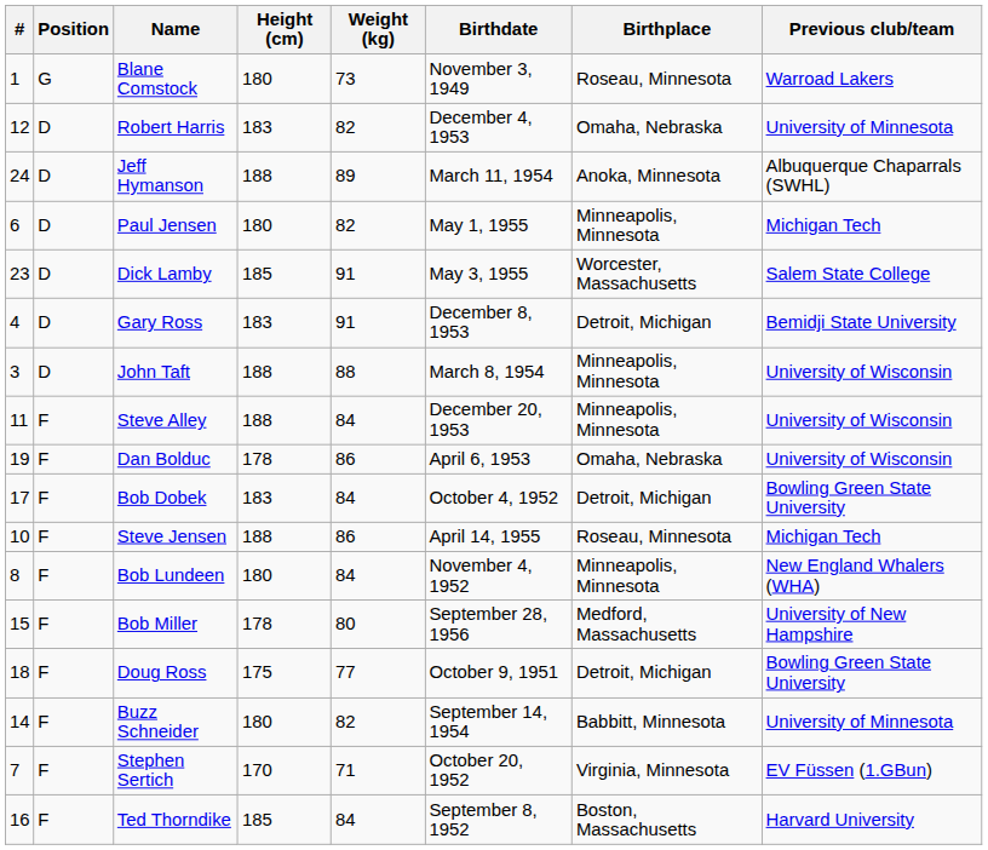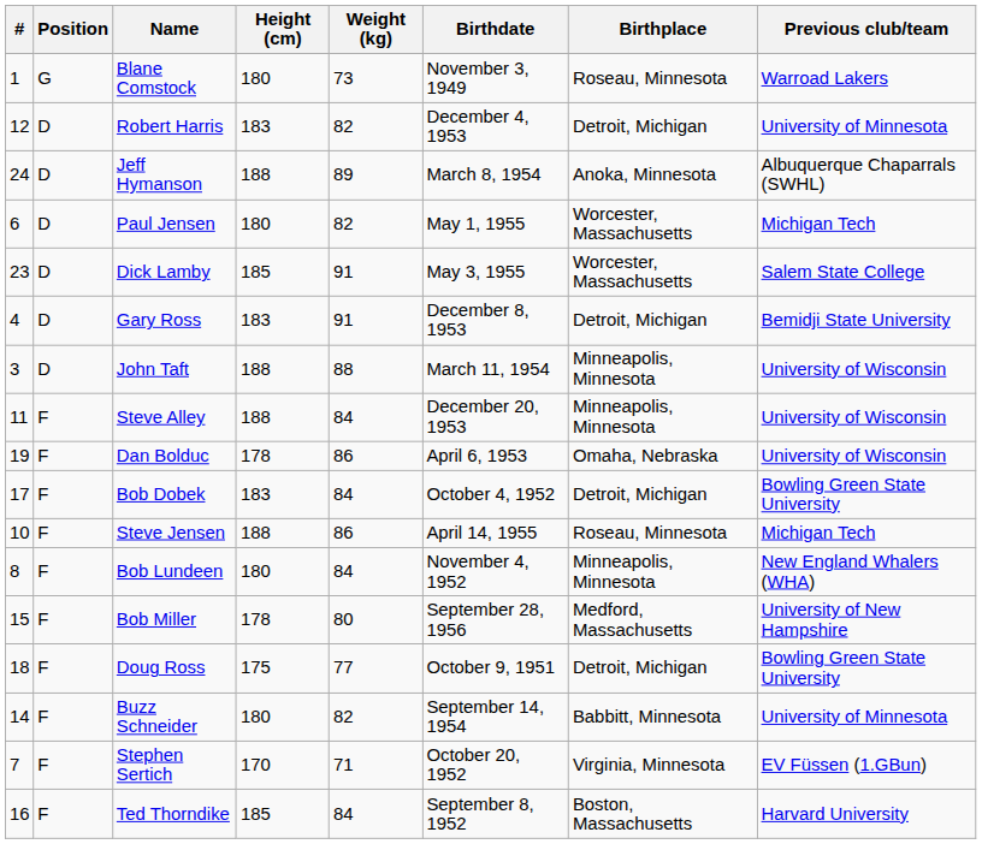 <table class="wikitable sortable">
 <tr>
 <th>#</th>
 <th>Position</th>
 <th>Name</th>
 <th>Height (cm)</th>
 <th>Weight (kg)</th>
 <th>Birthdate</th>
 <th>Birthplace</th>
 <th>Previous club/team</th>
 </tr>
 <tr>
 <td>1</td>
 <td>G</td>
 <td><a href='#'>Blane Comstock</a></td>
 <td>180</td>
 <td>73</td>
 <td>November 3, 1949</td>
 <td>Roseau, Minnesota</td>
 <td><a href='#'>Warroad Lakers</a></td>
 </tr>
 <tr>
 <td>12</td>
 <td>D</td>
 <td><a href='#'>Robert Harris</a></td>
 <td>183</td>
 <td>82</td>
 <td>December 4, 1953</td>
-<td>Omaha, Nebraska</td>
+<td>Detroit, Michigan</td>
 <td><a href='#'>University of Minnesota</a></td>
 </tr>
 <tr>
 <td>24</td>
 <td>D</td>
 <td><a href='#'>Jeff Hymanson</a></td>
 <td>188</td>
 <td>89</td>
-<td>March 11, 1954</td>
+<td>March 8, 1954</td>
 <td>Anoka, Minnesota</td>
 <td>Albuquerque Chaparrals (SWHL)</td>
 </tr>
 <tr>
 <td>6</td>
 <td>D</td>
 <td><a href='#'>Paul Jensen</a></td>
 <td>180</td>
 <td>82</td>
 <td>May 1, 1955</td>
-<td>Minneapolis, Minnesota</td>
+<td>Worcester, Massachusetts</td>
 <td><a href='#'>Michigan Tech</a></td>
 </tr>
 <tr>
 <td>23</td>
 <td>D</td>
 <td><a href='#'>Dick Lamby</a></td>
 <td>185</td>
 <td>91</td>
 <td>May 3, 1955</td>
 <td>Worcester, Massachusetts</td>
 <td><a href='#'>Salem State College</a></td>
 </tr>
 <tr>
 <td>4</td>
 <td>D</td>
 <td><a href='#'>Gary Ross</a></td>
 <td>183</td>
 <td>91</td>
 <td>December 8, 1953</td>
 <td>Detroit, Michigan</td>
 <td><a href='#'>Bemidji State University</a></td>
 </tr>
 <tr>
 <td>3</td>
 <td>D</td>
 <td><a href='#'>John Taft</a></td>
 <td>188</td>
 <td>88</td>
-<td>March 8, 1954</td>
+<td>March 11, 1954</td>
 <td>Minneapolis, Minnesota</td>
 <td><a href='#'>University of Wisconsin</a></td>
 </tr>
 <tr>
 <td>11</td>
 <td>F</td>
 <td><a href='#'>Steve Alley</a></td>
 <td>188</td>
 <td>84</td>
 <td>December 20, 1953</td>
 <td>Minneapolis, Minnesota</td>
 <td><a href='#'>University of Wisconsin</a></td>
 </tr>
 <tr>
 <td>19</td>
 <td>F</td>
 <td><a href='#'>Dan Bolduc</a></td>
 <td>178</td>
 <td>86</td>
 <td>April 6, 1953</td>
 <td>Omaha, Nebraska</td>
 <td><a href='#'>University of Wisconsin</a></td>
 </tr>
 <tr>
 <td>17</td>
 <td>F</td>
 <td><a href='#'>Bob Dobek</a></td>
 <td>183</td>
 <td>84</td>
 <td>October 4, 1952</td>
 <td>Detroit, Michigan</td>
 <td><a href='#'>Bowling Green State University</a></td>
 </tr>
 <tr>
 <td>10</td>
 <td>F</td>
 <td><a href='#'>Steve Jensen</a></td>
 <td>188</td>
 <td>86</td>
 <td>April 14, 1955</td>
 <td>Roseau, Minnesota</td>
 <td><a href='#'>Michigan Tech</a></td>
 </tr>
 <tr>
 <td>8</td>
 <td>F</td>
 <td><a href='#'>Bob Lundeen</a></td>
 <td>180</td>
 <td>84</td>
 <td>November 4, 1952</td>
 <td>Minneapolis, Minnesota</td>
 <td><a href='#'>New England Whalers</a> (<a href='#'>WHA</a>)</td>
 </tr>
 <tr>
 <td>15</td>
 <td>F</td>
 <td><a href='#'>Bob Miller</a></td>
 <td>178</td>
 <td>80</td>
 <td>September 28, 1956</td>
 <td>Medford, Massachusetts</td>
 <td><a href='#'>University of New Hampshire</a></td>
 </tr>
 <tr>
 <td>18</td>
 <td>F</td>
 <td><a href='#'>Doug Ross</a></td>
 <td>175</td>
 <td>77</td>
 <td>October 9, 1951</td>
 <td>Detroit, Michigan</td>
 <td><a href='#'>Bowling Green State University</a></td>
 </tr>
 <tr>
 <td>14</td>
 <td>F</td>
 <td><a href='#'>Buzz Schneider</a></td>
 <td>180</td>
 <td>82</td>
 <td>September 14, 1954</td>
 <td>Babbitt, Minnesota</td>
 <td><a href='#'>University of Minnesota</a></td>
 </tr>
 <tr>
 <td>7</td>
 <td>F</td>
 <td><a href='#'>Stephen Sertich</a></td>
 <td>170</td>
 <td>71</td>
 <td>October 20, 1952</td>
 <td>Virginia, Minnesota</td>
 <td><a href='#'>EV Füssen</a> (<a href='#'>1.GBun</a>)</td>
 </tr>
 <tr>
 <td>16</td>
 <td>F</td>
 <td><a href='#'>Ted Thorndike</a></td>
 <td>185</td>
 <td>84</td>
 <td>September 8, 1952</td>
 <td>Boston, Massachusetts</td>
 <td><a href='#'>Harvard University</a></td>
 </tr>
 </table>
